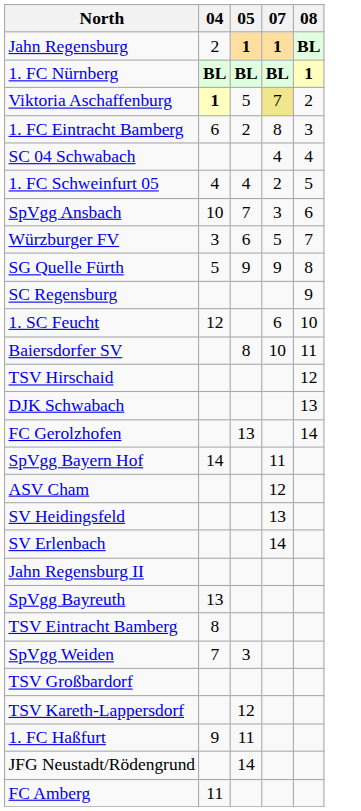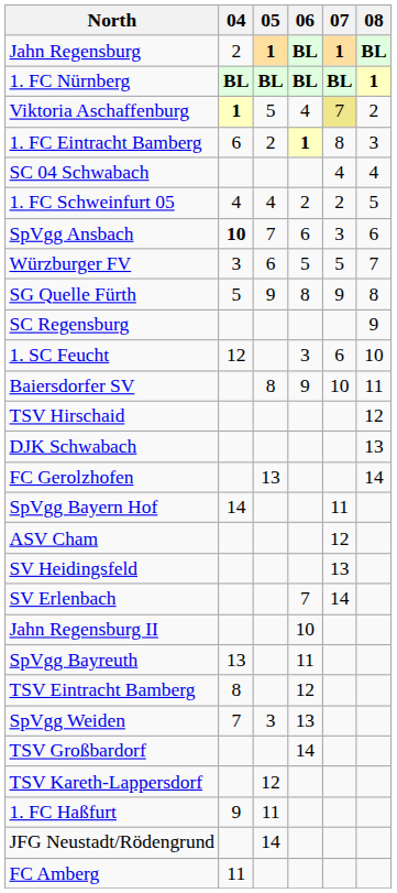 <table class="wikitable sortable">
 <tr>
 <th>North</th>
 <th class="unsortable">04</th>
 <th class="unsortable">05</th>
+<th class="unsortable">06</th>
 <th class="unsortable">07</th>
 <th class="unsortable">08</th>
 </tr>
 <tr align="center">
 <td align="left"><a href='#'>Jahn Regensburg</a></td>
 <td>2</td>
 <td style="background:#ffdf9f"><strong>1</strong></td>
+<td style="background:#dfffdf"><strong>BL</strong></td>
 <td style="background:#ffdf9f"><strong>1</strong></td>
 <td style="background:#dfffdf"><strong>BL</strong></td>
 </tr>
 <tr align="center">
 <td align="left"><a href='#'>1. FC Nürnberg</a></td>
+<td style="background:#dfffdf"><strong>BL</strong></td>
 <td style="background:#dfffdf"><strong>BL</strong></td>
 <td style="background:#dfffdf"><strong>BL</strong></td>
 <td style="background:#dfffdf"><strong>BL</strong></td>
 <td style="background:#ffffbf"><strong>1</strong></td>
 </tr>
 <tr align="center">
 <td align="left"><a href='#'>Viktoria Aschaffenburg</a></td>
 <td style="background:#ffffbf"><strong>1</strong></td>
 <td>5</td>
+<td>4</td>
 <td style="background: khaki;">7</td>
 <td>2</td>
 </tr>
 <tr align="center">
 <td align="left"><a href='#'>1. FC Eintracht Bamberg</a></td>
 <td>6</td>
 <td>2</td>
+<td style="background:#ffffbf"><strong>1</strong></td>
 <td>8</td>
 <td>3</td>
 </tr>
 <tr align="center">
 <td align="left"><a href='#'>SC 04 Schwabach</a></td>
+<td></td>
 <td></td>
 <td></td>
 <td>4</td>
 <td>4</td>
 </tr>
 <tr align="center">
 <td align="left"><a href='#'>1. FC Schweinfurt 05</a></td>
 <td>4</td>
 <td>4</td>
 <td>2</td>
+<td>2</td>
 <td>5</td>
 </tr>
 <tr align="center">
 <td align="left"><a href='#'>SpVgg Ansbach</a></td>
-<td>10</td>
+<td><strong>10</strong></td>
 <td>7</td>
+<td>6</td>
 <td>3</td>
 <td>6</td>
 </tr>
 <tr align="center">
 <td align="left"><a href='#'>Würzburger FV</a></td>
 <td>3</td>
 <td>6</td>
 <td>5</td>
+<td>5</td>
 <td>7</td>
 </tr>
 <tr align="center">
 <td align="left"><a href='#'>SG Quelle Fürth</a></td>
 <td>5</td>
 <td>9</td>
+<td>8</td>
 <td>9</td>
 <td>8</td>
 </tr>
 <tr align="center">
 <td align="left"><a href='#'>SC Regensburg</a></td>
+<td></td>
 <td></td>
 <td></td>
 <td></td>
 <td>9</td>
 </tr>
 <tr align="center">
 <td align="left"><a href='#'>1. SC Feucht</a></td>
 <td>12</td>
 <td></td>
+<td>3</td>
 <td>6</td>
 <td>10</td>
 </tr>
 <tr align="center">
 <td align="left"><a href='#'>Baiersdorfer SV</a></td>
 <td></td>
 <td>8</td>
+<td>9</td>
 <td>10</td>
 <td>11</td>
 </tr>
 <tr align="center">
 <td align="left"><a href='#'>TSV Hirschaid</a></td>
+<td></td>
 <td></td>
 <td></td>
 <td></td>
 <td>12</td>
 </tr>
 <tr align="center">
 <td align="left"><a href='#'>DJK Schwabach</a></td>
 <td></td>
 <td></td>
 <td></td>
+<td></td>
 <td>13</td>
 </tr>
 <tr align="center">
 <td align="left"><a href='#'>FC Gerolzhofen</a></td>
 <td></td>
 <td>13</td>
 <td></td>
+<td></td>
 <td>14</td>
 </tr>
 <tr align="center">
 <td align="left"><a href='#'>SpVgg Bayern Hof</a></td>
 <td>14</td>
 <td></td>
+<td></td>
 <td>11</td>
 <td></td>
 </tr>
 <tr align="center">
 <td align="left"><a href='#'>ASV Cham</a></td>
+<td></td>
 <td></td>
 <td></td>
 <td>12</td>
 <td></td>
 </tr>
 <tr align="center">
 <td align="left"><a href='#'>SV Heidingsfeld</a></td>
 <td></td>
 <td></td>
+<td></td>
 <td>13</td>
 <td></td>
 </tr>
 <tr align="center">
 <td align="left"><a href='#'>SV Erlenbach</a></td>
 <td></td>
 <td></td>
+<td>7</td>
 <td>14</td>
 <td></td>
 </tr>
 <tr align="center">
 <td align="left"><a href='#'>Jahn Regensburg II</a></td>
 <td></td>
 <td></td>
+<td>10</td>
 <td></td>
 <td></td>
 </tr>
 <tr align="center">
 <td align="left"><a href='#'>SpVgg Bayreuth</a></td>
 <td>13</td>
 <td></td>
+<td>11</td>
 <td></td>
 <td></td>
 </tr>
 <tr align="center">
 <td align="left"><a href='#'>TSV Eintracht Bamberg</a></td>
 <td>8</td>
 <td></td>
+<td>12</td>
 <td></td>
 <td></td>
 </tr>
 <tr align="center">
 <td align="left"><a href='#'>SpVgg Weiden</a></td>
 <td>7</td>
 <td>3</td>
+<td>13</td>
 <td></td>
 <td></td>
 </tr>
 <tr align="center">
 <td align="left"><a href='#'>TSV Großbardorf</a></td>
 <td></td>
 <td></td>
+<td>14</td>
 <td></td>
 <td></td>
 </tr>
 <tr align="center">
 <td align="left"><a href='#'>TSV Kareth-Lappersdorf</a></td>
 <td></td>
 <td>12</td>
 <td></td>
 <td></td>
+<td></td>
 </tr>
 <tr align="center">
 <td align="left"><a href='#'>1. FC Haßfurt</a></td>
 <td>9</td>
 <td>11</td>
+<td></td>
 <td></td>
 <td></td>
 </tr>
 <tr align="center">
 <td align="left">JFG Neustadt/Rödengrund</td>
 <td></td>
 <td>14</td>
 <td></td>
 <td></td>
+<td></td>
 </tr>
 <tr align="center">
 <td align="left"><a href='#'>FC Amberg</a></td>
 <td>11</td>
 <td></td>
 <td></td>
 <td></td>
+<td></td>
 </tr>
 </table>
